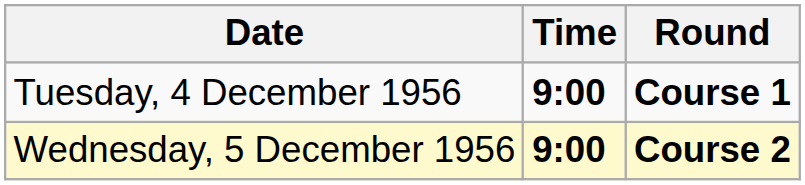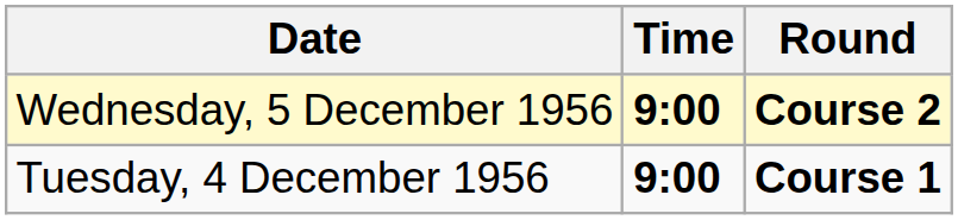 <table class="wikitable">
 <tr>
 <th>Date</th>
 <th>Time</th>
 <th>Round</th>
 </tr>
+<tr style=background:lemonchiffon>
+<td>Wednesday, 5 December 1956</td>
+<td><strong>9:00</strong></td>
+<td><strong>Course 2</strong></td>
+</tr>
 <tr>
 <td>Tuesday, 4 December 1956</td>
 <td><strong>9:00</strong></td>
 <td><strong>Course 1</strong></td>
 </tr>
-<tr style=background:lemonchiffon>
-<td>Wednesday, 5 December 1956</td>
-<td><strong>9:00</strong></td>
-<td><strong>Course 2</strong></td>
-</tr>
 </table>
